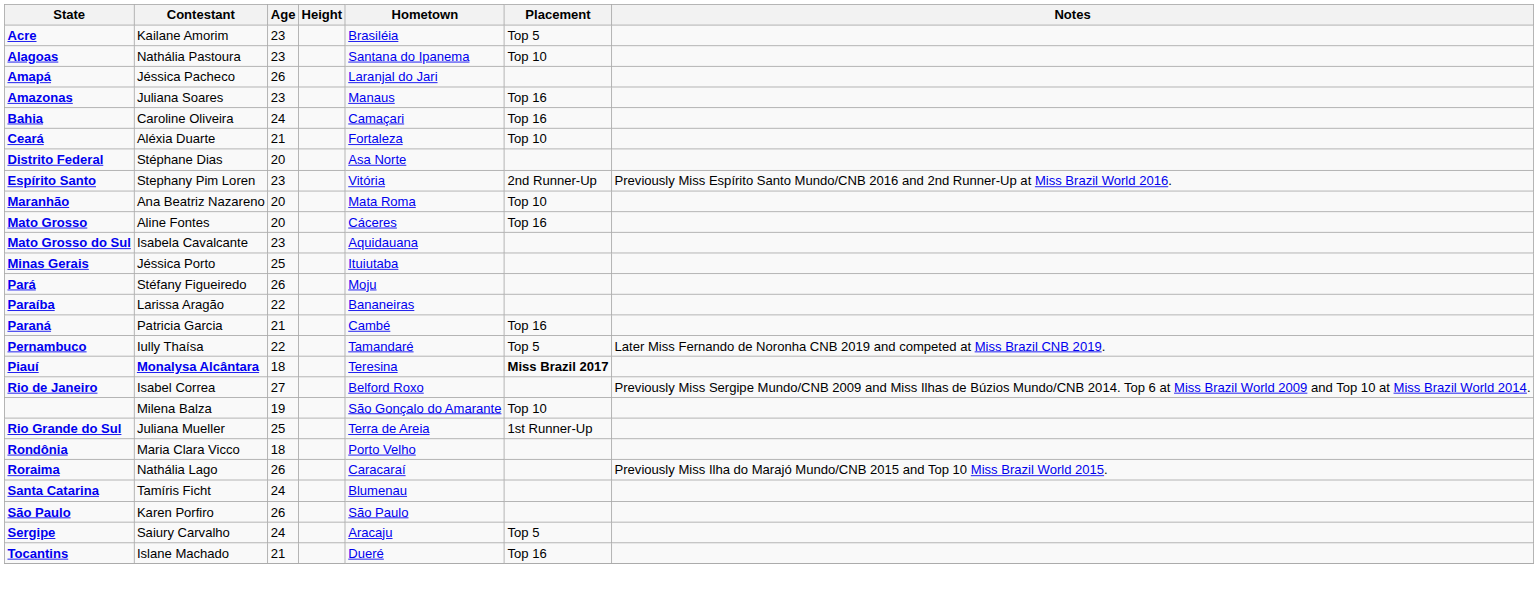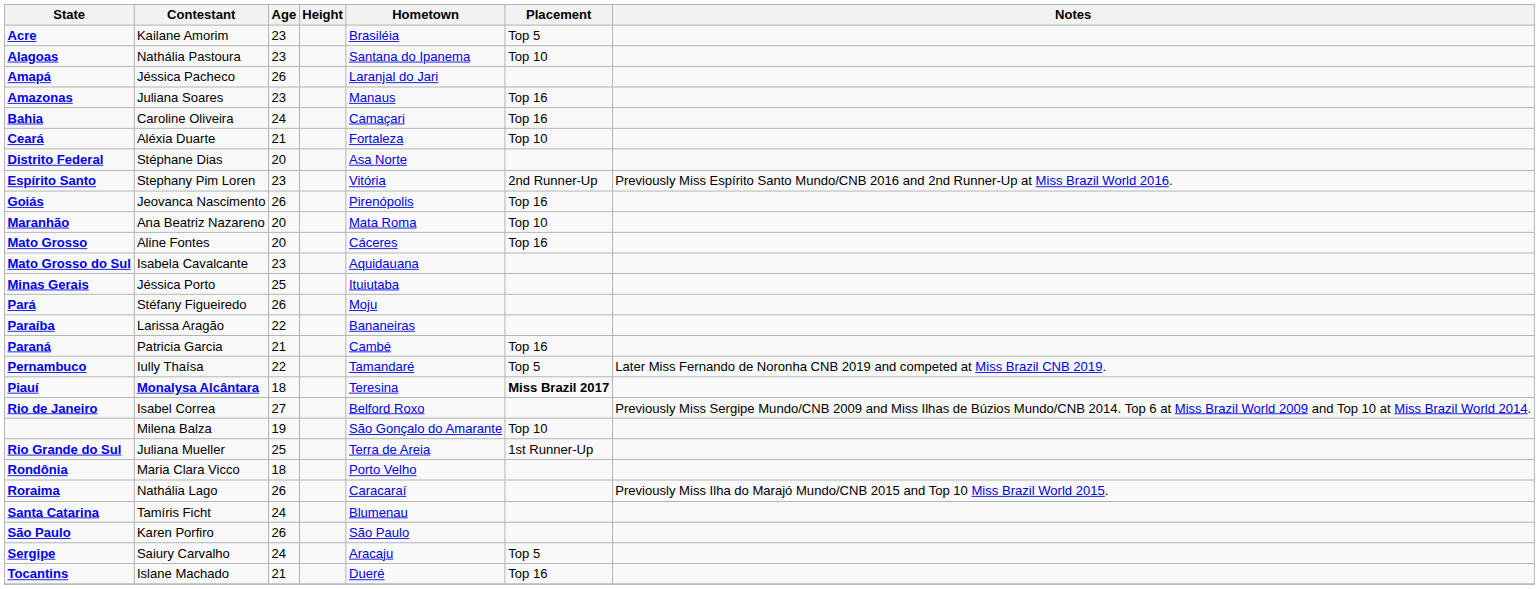 <table class="wikitable sortable" style="font-size: 95%;">
 <tr>
 <th>State</th>
 <th>Contestant</th>
 <th>Age</th>
 <th>Height</th>
 <th>Hometown</th>
 <th>Placement</th>
 <th>Notes</th>
 </tr>
 <tr>
 <td><strong> <a href='#'>Acre</a></strong></td>
 <td>Kailane Amorim</td>
 <td>23</td>
 <td></td>
 <td><a href='#'>Brasiléia</a></td>
 <td>Top 5</td>
 <td></td>
 </tr>
 <tr>
 <td><strong> <a href='#'>Alagoas</a></strong></td>
 <td>Nathália Pastoura</td>
 <td>23</td>
 <td></td>
 <td><a href='#'>Santana do Ipanema</a></td>
 <td>Top 10</td>
 <td></td>
 </tr>
 <tr>
 <td><strong> <a href='#'>Amapá</a></strong></td>
 <td>Jéssica Pacheco</td>
 <td>26</td>
 <td></td>
 <td><a href='#'>Laranjal do Jari</a></td>
 <td></td>
 <td></td>
 </tr>
 <tr>
 <td><strong> <a href='#'>Amazonas</a></strong></td>
 <td>Juliana Soares</td>
 <td>23</td>
 <td></td>
 <td><a href='#'>Manaus</a></td>
 <td>Top 16</td>
 <td></td>
 </tr>
 <tr>
 <td><strong> <a href='#'>Bahia</a></strong></td>
 <td>Caroline Oliveira</td>
 <td>24</td>
 <td></td>
 <td><a href='#'>Camaçari</a></td>
 <td>Top 16</td>
 <td></td>
 </tr>
 <tr>
 <td><strong> <a href='#'>Ceará</a></strong></td>
 <td>Aléxia Duarte</td>
 <td>21</td>
 <td></td>
 <td><a href='#'>Fortaleza</a></td>
 <td>Top 10</td>
 <td></td>
 </tr>
 <tr>
 <td><strong> <a href='#'>Distrito Federal</a></strong></td>
 <td>Stéphane Dias</td>
 <td>20</td>
 <td></td>
 <td><a href='#'>Asa Norte</a></td>
 <td></td>
 <td></td>
 </tr>
 <tr>
 <td><strong> <a href='#'>Espírito Santo</a></strong></td>
 <td>Stephany Pim Loren</td>
 <td>23</td>
 <td></td>
 <td><a href='#'>Vitória</a></td>
 <td>2nd Runner-Up</td>
 <td>Previously Miss Espírito Santo Mundo/CNB 2016 and 2nd Runner-Up at <a href='#'>Miss Brazil World 2016</a>.</td>
+</tr>
+<tr>
+<td><strong> <a href='#'>Goiás</a></strong></td>
+<td>Jeovanca Nascimento</td>
+<td>26</td>
+<td></td>
+<td><a href='#'>Pirenópolis</a></td>
+<td>Top 16</td>
+<td></td>
 </tr>
 <tr>
 <td><strong> <a href='#'>Maranhão</a></strong></td>
 <td>Ana Beatriz Nazareno</td>
 <td>20</td>
 <td></td>
 <td><a href='#'>Mata Roma</a></td>
 <td>Top 10</td>
 <td></td>
 </tr>
 <tr>
 <td><strong> <a href='#'>Mato Grosso</a></strong></td>
 <td>Aline Fontes</td>
 <td>20</td>
 <td></td>
 <td><a href='#'>Cáceres</a></td>
 <td>Top 16</td>
 <td></td>
 </tr>
 <tr>
 <td><strong> <a href='#'>Mato Grosso do Sul</a></strong></td>
 <td>Isabela Cavalcante</td>
 <td>23</td>
 <td></td>
 <td><a href='#'>Aquidauana</a></td>
 <td></td>
 <td></td>
 </tr>
 <tr>
 <td><strong> <a href='#'>Minas Gerais</a></strong></td>
 <td>Jéssica Porto</td>
 <td>25</td>
 <td></td>
 <td><a href='#'>Ituiutaba</a></td>
 <td></td>
 <td></td>
 </tr>
 <tr>
 <td><strong> <a href='#'>Pará</a></strong></td>
 <td>Stéfany Figueiredo</td>
 <td>26</td>
 <td></td>
 <td><a href='#'>Moju</a></td>
 <td></td>
 <td></td>
 </tr>
 <tr>
 <td><strong> <a href='#'>Paraíba</a></strong></td>
 <td>Larissa Aragão</td>
 <td>22</td>
 <td></td>
 <td><a href='#'>Bananeiras</a></td>
 <td></td>
 <td></td>
 </tr>
 <tr>
 <td><strong> <a href='#'>Paraná</a></strong></td>
 <td>Patricia Garcia</td>
 <td>21</td>
 <td></td>
 <td><a href='#'>Cambé</a></td>
 <td>Top 16</td>
 <td></td>
 </tr>
 <tr>
 <td><strong> <a href='#'>Pernambuco</a></strong></td>
 <td>Iully Thaísa</td>
 <td>22</td>
 <td></td>
 <td><a href='#'>Tamandaré</a></td>
 <td>Top 5</td>
 <td>Later Miss Fernando de Noronha CNB 2019 and competed at <a href='#'>Miss Brazil CNB 2019</a>.</td>
 </tr>
 <tr>
 <td><strong> <a href='#'>Piauí</a></strong></td>
 <td><strong><a href='#'>Monalysa Alcântara</a></strong></td>
 <td>18</td>
 <td></td>
 <td><a href='#'>Teresina</a></td>
 <td><strong>Miss Brazil 2017</strong></td>
 <td></td>
 </tr>
 <tr>
 <td><strong> <a href='#'>Rio de Janeiro</a></strong></td>
 <td>Isabel Correa</td>
 <td>27</td>
 <td></td>
 <td><a href='#'>Belford Roxo</a></td>
 <td></td>
 <td>Previously Miss Sergipe Mundo/CNB 2009 and Miss Ilhas de Búzios Mundo/CNB 2014. Top 6 at <a href='#'>Miss Brazil World 2009</a> and Top 10 at <a href='#'>Miss Brazil World 2014</a>.</td>
 </tr>
 <tr>
 <td></td>
 <td>Milena Balza</td>
 <td>19</td>
 <td></td>
 <td><a href='#'>São Gonçalo do Amarante</a></td>
 <td>Top 10</td>
 <td></td>
 </tr>
 <tr>
 <td><strong> <a href='#'>Rio Grande do Sul</a></strong></td>
 <td>Juliana Mueller</td>
 <td>25</td>
 <td></td>
 <td><a href='#'>Terra de Areia</a></td>
 <td>1st Runner-Up</td>
 <td></td>
 </tr>
 <tr>
 <td><strong> <a href='#'>Rondônia</a></strong></td>
 <td>Maria Clara Vicco</td>
 <td>18</td>
 <td></td>
 <td><a href='#'>Porto Velho</a></td>
 <td></td>
 <td></td>
 </tr>
 <tr>
 <td><strong> <a href='#'>Roraima</a></strong></td>
 <td>Nathália Lago</td>
 <td>26</td>
 <td></td>
 <td><a href='#'>Caracaraí</a></td>
 <td></td>
 <td>Previously Miss Ilha do Marajó Mundo/CNB 2015 and Top 10 <a href='#'>Miss Brazil World 2015</a>.</td>
 </tr>
 <tr>
 <td><strong> <a href='#'>Santa Catarina</a></strong></td>
 <td>Tamíris Ficht</td>
 <td>24</td>
 <td></td>
 <td><a href='#'>Blumenau</a></td>
 <td></td>
 <td></td>
 </tr>
 <tr>
 <td><strong> <a href='#'>São Paulo</a></strong></td>
 <td>Karen Porfiro</td>
 <td>26</td>
 <td></td>
 <td><a href='#'>São Paulo</a></td>
 <td></td>
 <td></td>
 </tr>
 <tr>
 <td><strong> <a href='#'>Sergipe</a></strong></td>
 <td>Saiury Carvalho</td>
 <td>24</td>
 <td></td>
 <td><a href='#'>Aracaju</a></td>
 <td>Top 5</td>
 <td></td>
 </tr>
 <tr>
 <td><strong> <a href='#'>Tocantins</a></strong></td>
 <td>Islane Machado</td>
 <td>21</td>
 <td></td>
 <td><a href='#'>Dueré</a></td>
 <td>Top 16</td>
 <td></td>
 </tr>
 <tr>
 </tr>
 </table>
